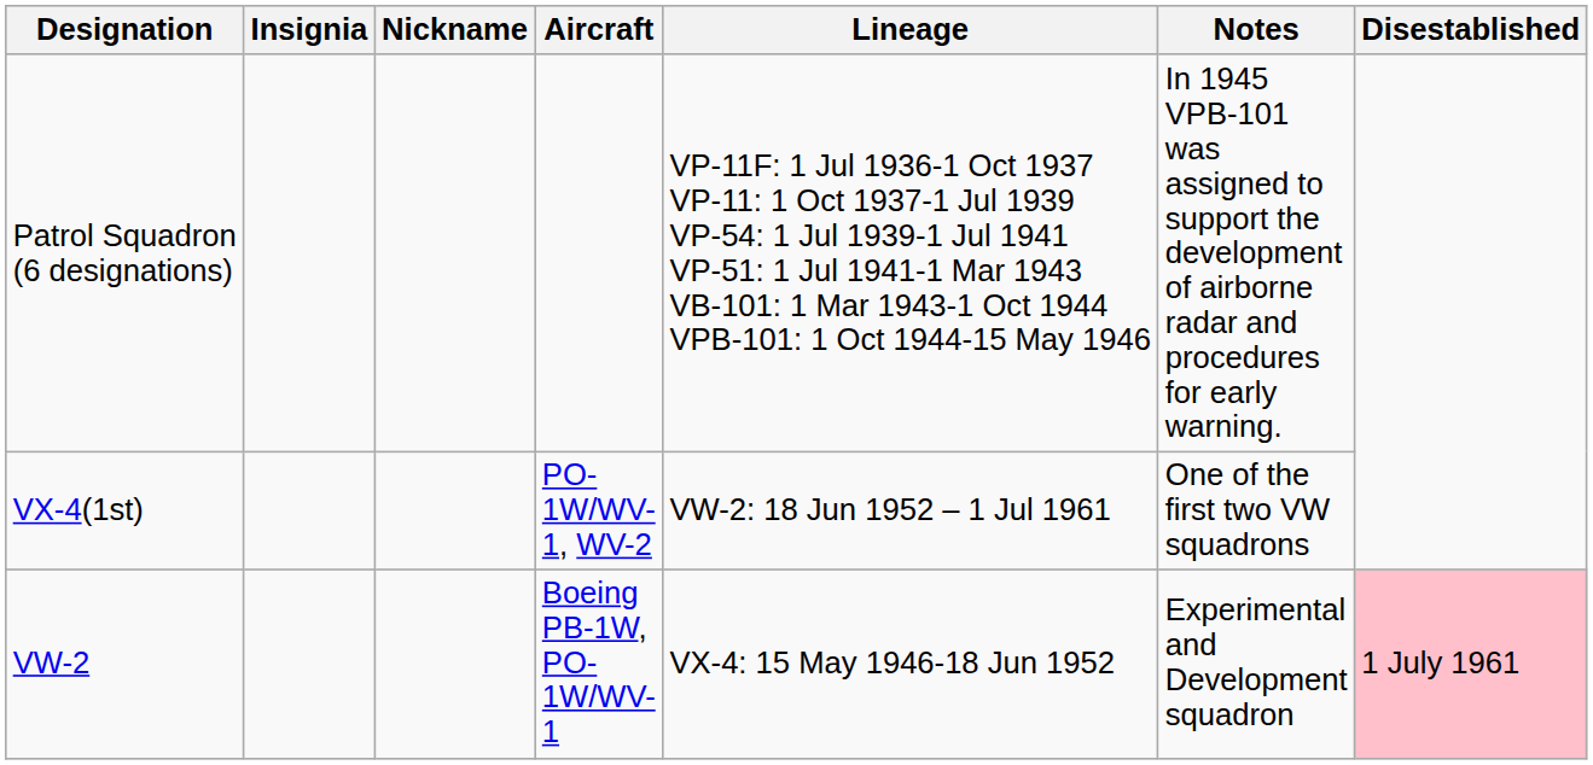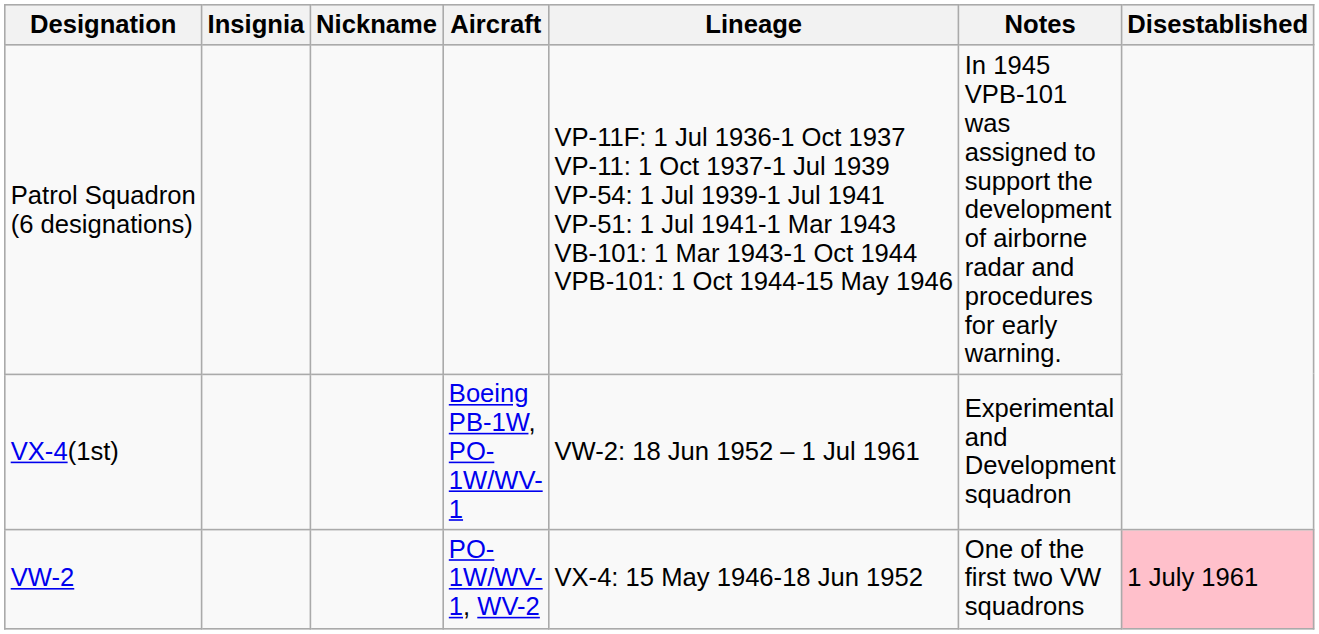 <table class="wikitable">
 <tr>
 <th>Designation</th>
 <th>Insignia</th>
 <th>Nickname</th>
 <th>Aircraft</th>
 <th>Lineage</th>
 <th>Notes</th>
 <th>Disestablished</th>
 </tr>
 <tr>
 <td style="white-space: nowrap;">Patrol Squadron<br>(6 designations)</td>
 <td></td>
 <td></td>
 <td></td>
 <td style="white-space: nowrap;">VP-11F: 1 Jul 1936-1 Oct 1937<br>VP-11: 1 Oct 1937-1 Jul 1939<br>VP-54: 1 Jul 1939-1 Jul 1941<br>VP-51: 1 Jul 1941-1 Mar 1943<br>VB-101: 1 Mar 1943-1 Oct 1944<br>VPB-101: 1 Oct 1944-15 May 1946</td>
 <td>In 1945 VPB-101 was assigned to support the development of airborne radar and procedures for early warning.</td>
 </tr>
 <tr>
 <td><a href='#'>VX-4</a>(1st)</td>
 <td></td>
 <td></td>
-<td><a href='#'>PO-1W/WV-1</a>, <a href='#'>WV-2</a></td>
+<td><a href='#'>Boeing PB-1W</a>, <a href='#'>PO-1W/WV-1</a></td>
 <td>VW-2: 18 Jun 1952 – 1 Jul 1961</td>
-<td>One of the first two VW squadrons</td>
+<td>Experimental and Development squadron</td>
 </tr>
 <tr>
 <td><a href='#'>VW-2</a></td>
 <td></td>
 <td></td>
-<td><a href='#'>Boeing PB-1W</a>, <a href='#'>PO-1W/WV-1</a></td>
+<td><a href='#'>PO-1W/WV-1</a>, <a href='#'>WV-2</a></td>
 <td>VX-4: 15 May 1946-18 Jun 1952</td>
-<td>Experimental and Development squadron</td>
+<td>One of the first two VW squadrons</td>
 <td style="background: pink;">1 July 1961</td>
 </tr>
 </table>
